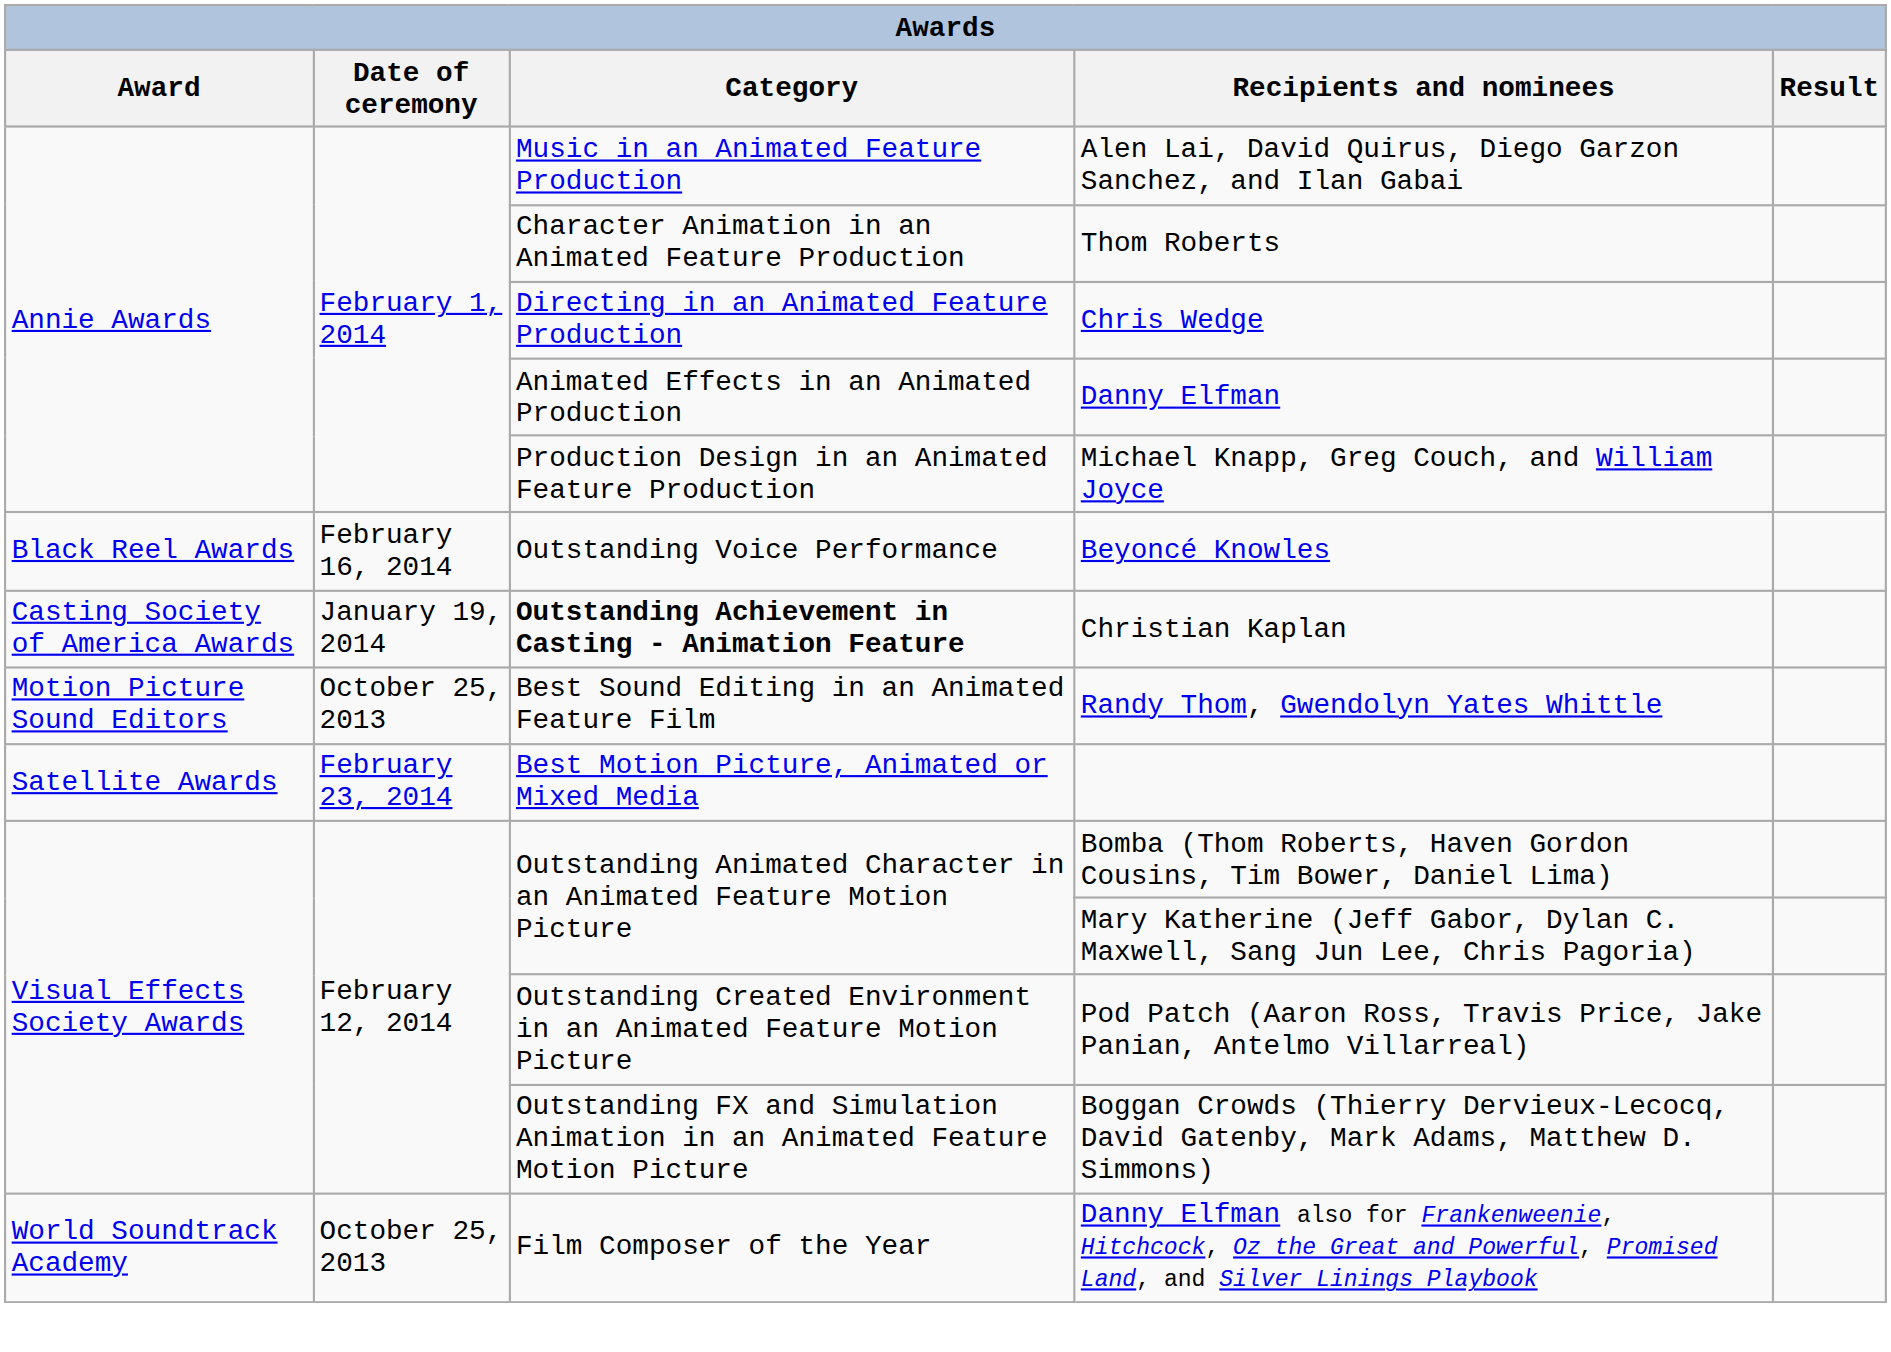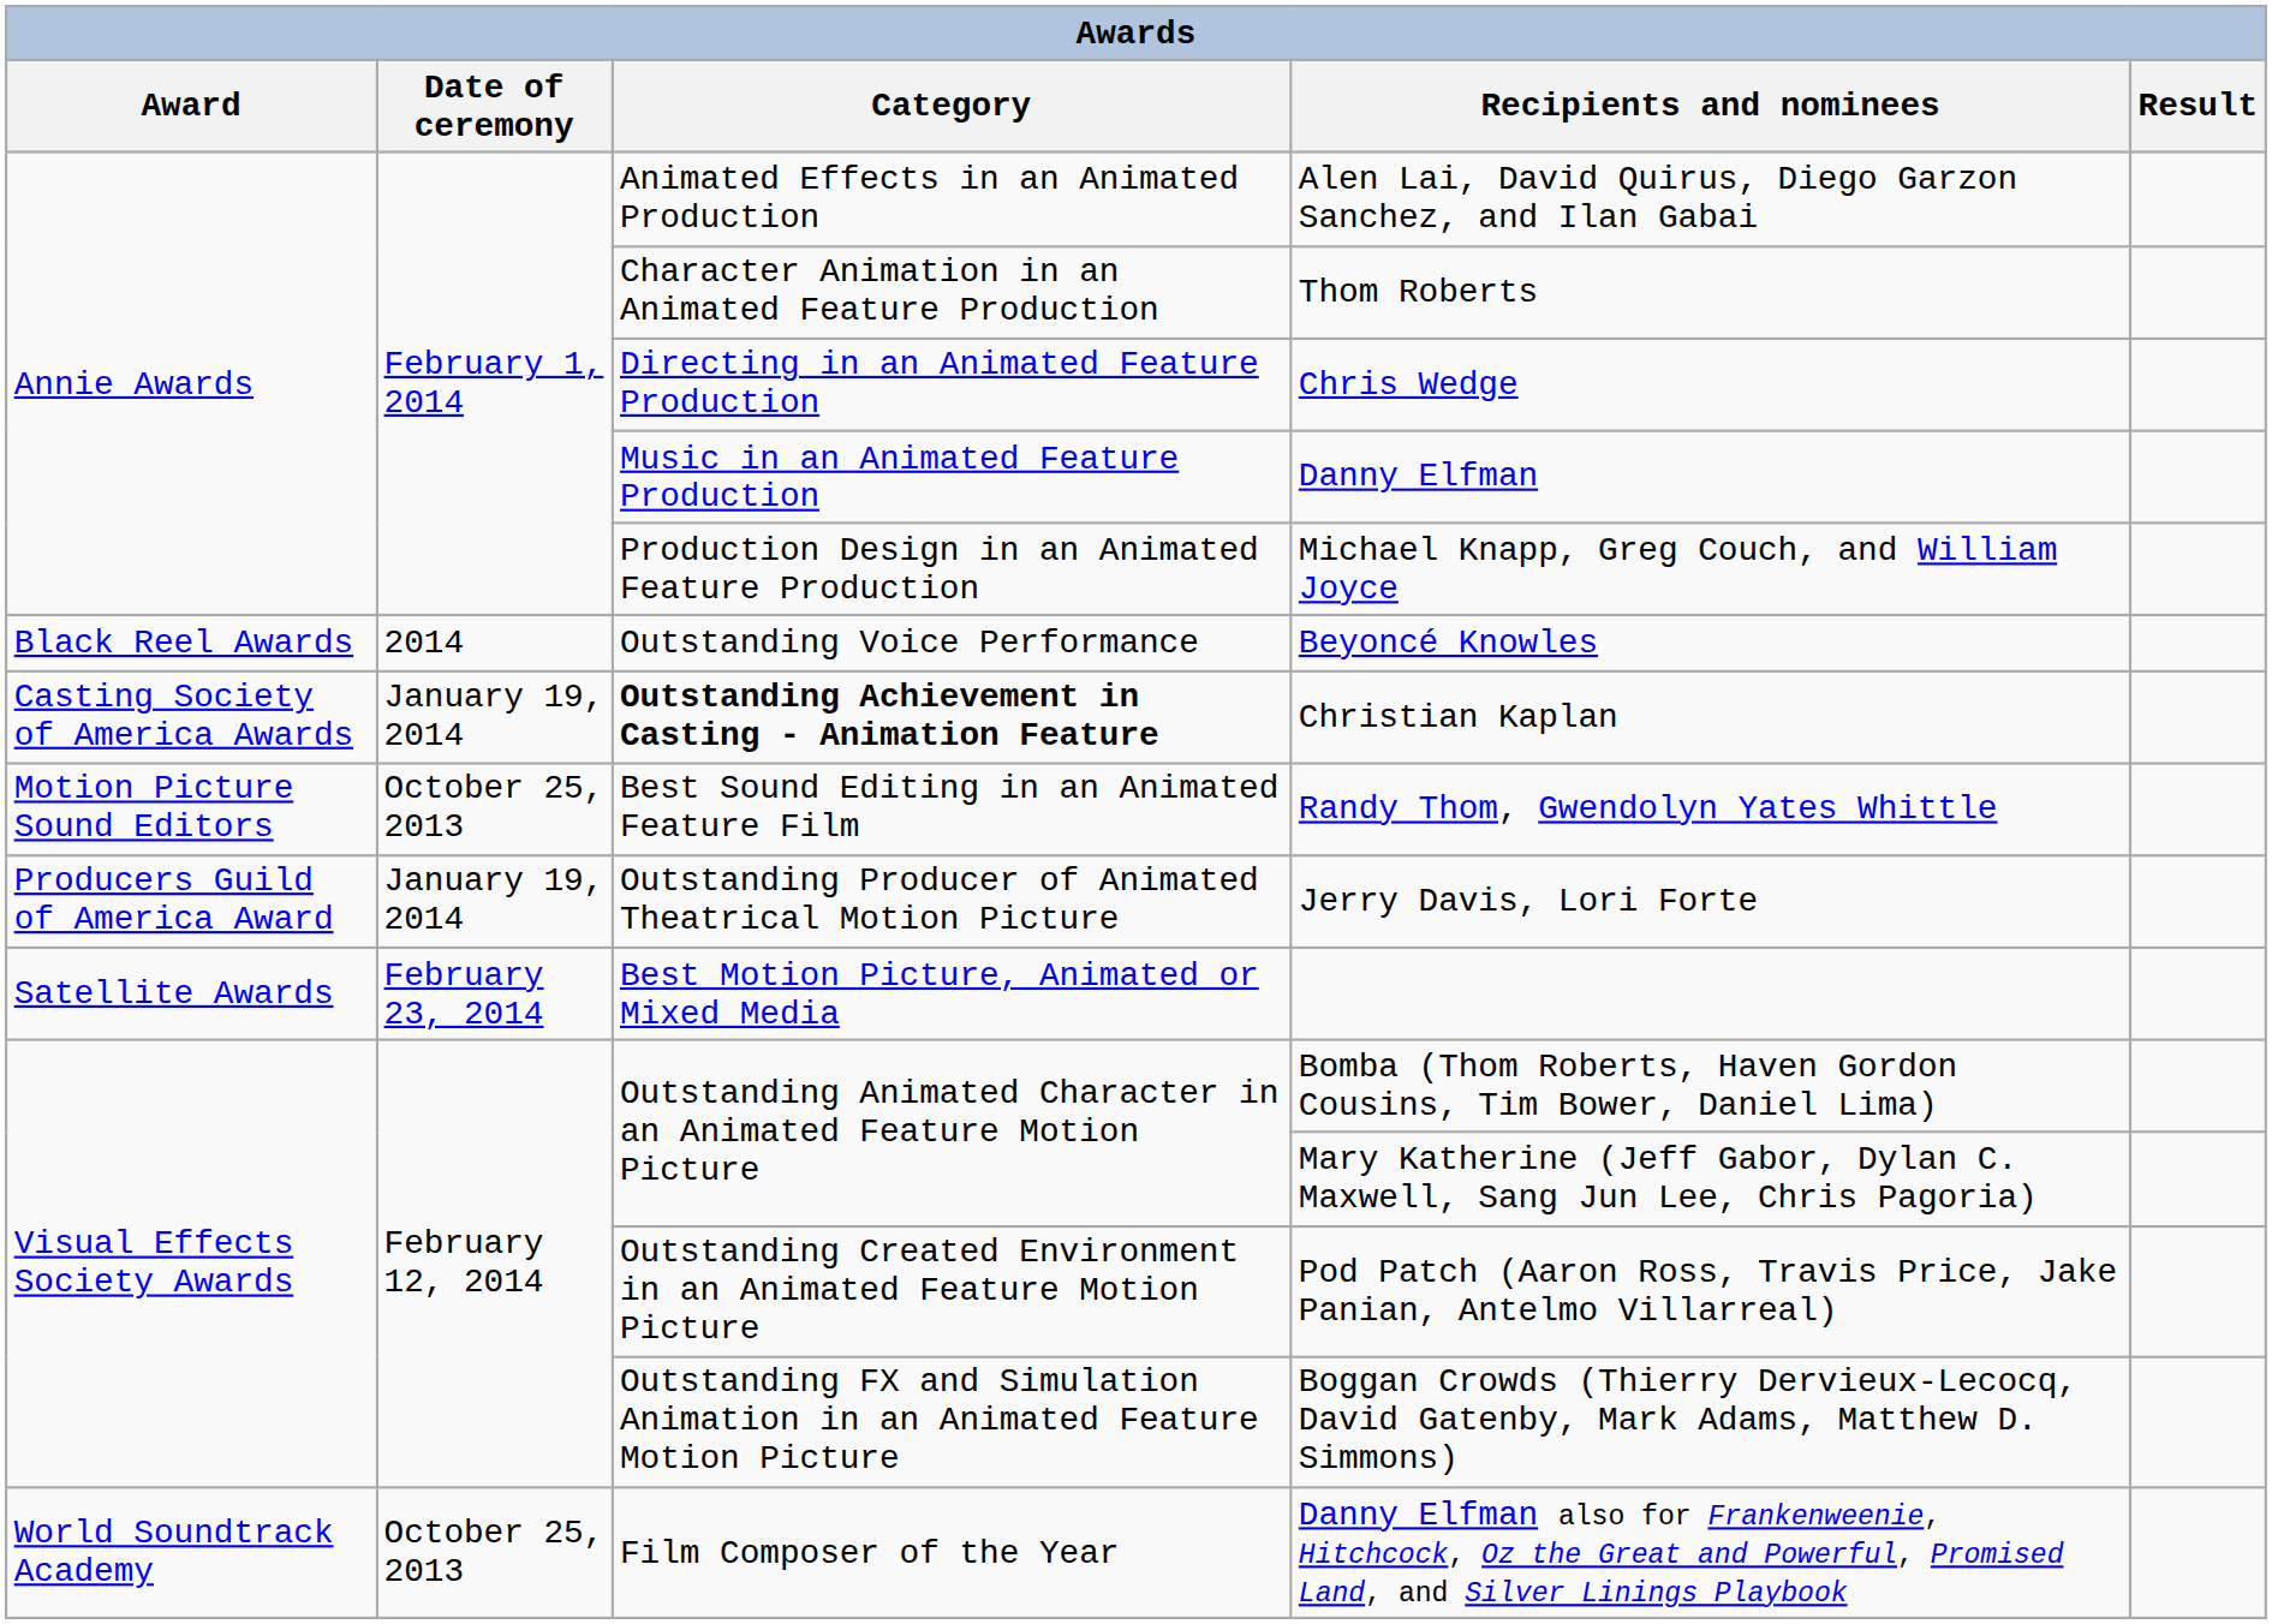 <table class="wikitable" style="width:100%;">
 <tr style="background:#ccc; text-align:center;">
 <th colspan="5" style="background: LightSteelBlue;">Awards</th>
 </tr>
 <tr style="background:#ccc; text-align:center;">
 <th>Award</th>
 <th>Date of ceremony</th>
 <th>Category</th>
 <th>Recipients and nominees</th>
 <th>Result</th>
 </tr>
 <tr>
 <td rowspan="5"><a href='#'>Annie Awards</a></td>
 <td rowspan="5"><a href='#'>February 1, 2014</a></td>
-<td><a href='#'>Music in an Animated Feature Production</a></td>
+<td>Animated Effects in an Animated Production</td>
 <td>Alen Lai, David Quirus, Diego Garzon Sanchez, and Ilan Gabai</td>
 <td></td>
 </tr>
 <tr>
 <td>Character Animation in an Animated Feature Production</td>
 <td>Thom Roberts</td>
 <td></td>
 </tr>
 <tr>
 <td><a href='#'>Directing in an Animated Feature Production</a></td>
 <td><a href='#'>Chris Wedge</a></td>
 <td></td>
 </tr>
 <tr>
-<td>Animated Effects in an Animated Production</td>
+<td><a href='#'>Music in an Animated Feature Production</a></td>
 <td><a href='#'>Danny Elfman</a></td>
 <td></td>
 </tr>
 <tr>
 <td>Production Design in an Animated Feature Production</td>
 <td>Michael Knapp, Greg Couch, and <a href='#'>William Joyce</a></td>
 <td></td>
 </tr>
 <tr>
 <td><a href='#'>Black Reel Awards</a></td>
-<td>February 16, 2014</td>
+<td>2014</td>
 <td>Outstanding Voice Performance</td>
 <td><a href='#'>Beyoncé Knowles</a></td>
 <td></td>
 </tr>
 <tr>
 <td><a href='#'>Casting Society of America Awards</a></td>
 <td>January 19, 2014</td>
 <td><strong>Outstanding Achievement in Casting - Animation Feature</strong></td>
 <td>Christian Kaplan</td>
 <td></td>
 </tr>
 <tr>
 <td><a href='#'>Motion Picture Sound Editors</a></td>
 <td>October 25, 2013</td>
 <td>Best Sound Editing in an Animated Feature Film</td>
 <td><a href='#'>Randy Thom</a>, <a href='#'>Gwendolyn Yates Whittle</a></td>
+<td></td>
+</tr>
+<tr>
+<td><a href='#'>Producers Guild of America Award</a></td>
+<td>January 19, 2014</td>
+<td>Outstanding Producer of Animated Theatrical Motion Picture</td>
+<td>Jerry Davis, Lori Forte</td>
 <td></td>
 </tr>
 <tr>
 <td><a href='#'>Satellite Awards</a></td>
 <td><a href='#'>February 23, 2014</a></td>
 <td><a href='#'>Best Motion Picture, Animated or Mixed Media</a></td>
 <td></td>
 <td></td>
 </tr>
 <tr>
 <td rowspan=4><a href='#'>Visual Effects Society Awards</a></td>
 <td rowspan=4>February 12, 2014</td>
 <td rowspan=2>Outstanding Animated Character in an Animated Feature Motion Picture</td>
 <td>Bomba (Thom Roberts, Haven Gordon Cousins, Tim Bower, Daniel Lima)</td>
 <td></td>
 </tr>
 <tr>
 <td>Mary Katherine (Jeff Gabor, Dylan C. Maxwell, Sang Jun Lee, Chris Pagoria)</td>
 <td></td>
 </tr>
 <tr>
 <td>Outstanding Created Environment in an Animated Feature Motion Picture</td>
 <td>Pod Patch (Aaron Ross, Travis Price, Jake Panian, Antelmo Villarreal)</td>
 <td></td>
 </tr>
 <tr>
 <td>Outstanding FX and Simulation Animation in an Animated Feature Motion Picture</td>
 <td>Boggan Crowds (Thierry Dervieux-Lecocq, David Gatenby, Mark Adams, Matthew D. Simmons)</td>
 <td></td>
 </tr>
 <tr>
 <td><a href='#'>World Soundtrack Academy</a></td>
 <td>October 25, 2013</td>
 <td>Film Composer of the Year</td>
 <td><a href='#'>Danny Elfman</a> <small>also for <em><a href='#'>Frankenweenie</a></em>, <em><a href='#'>Hitchcock</a></em>, <em><a href='#'>Oz the Great and Powerful</a></em>, <em><a href='#'>Promised Land</a></em>, and <em><a href='#'>Silver Linings Playbook</a></em></small></td>
 <td></td>
 </tr>
 </table>
